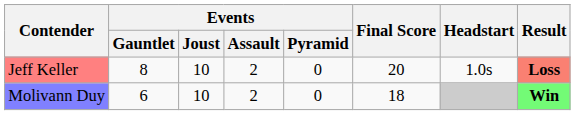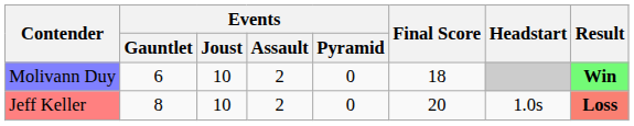 <table class="wikitable" style="text-align:center;">
 <tr>
 <th rowspan=2>Contender</th>
 <th colspan=4>Events</th>
 <th rowspan=2>Final Score</th>
 <th rowspan=2>Headstart</th>
 <th rowspan=2>Result</th>
 </tr>
 <tr>
 <th>Gauntlet</th>
 <th>Joust</th>
 <th>Assault</th>
 <th>Pyramid</th>
 </tr>
 <tr>
+<td bgcolor=#8080ff style="text-align:left;">Molivann Duy</td>
+<td>6</td>
+<td>10</td>
+<td>2</td>
+<td>0</td>
+<td>18</td>
+<td style="background:#ccc"></td>
+<td style="text-align:center; background:#73fb76;"><strong>Win</strong></td>
+</tr>
+<tr>
 <td bgcolor=#ff8080 style="text-align:left;">Jeff Keller</td>
 <td>8</td>
 <td>10</td>
 <td>2</td>
 <td>0</td>
 <td>20</td>
 <td>1.0s</td>
 <td style="text-align:center; background:salmon;"><strong>Loss</strong></td>
 </tr>
-<tr>
-<td bgcolor=#8080ff style="text-align:left;">Molivann Duy</td>
-<td>6</td>
-<td>10</td>
-<td>2</td>
-<td>0</td>
-<td>18</td>
-<td style="background:#ccc"></td>
-<td style="text-align:center; background:#73fb76;"><strong>Win</strong></td>
-</tr>
 </table>
